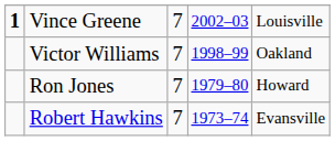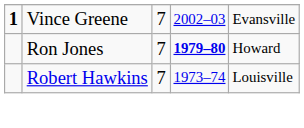 <table class="wikitable">
 <tr>
 </tr>
 <tr>
 <td><strong>1</strong></td>
 <td>Vince Greene</td>
 <td>7</td>
 <td style="font-size:80%;"><a href='#'>2002–03</a></td>
-<td style="font-size:80%;">Louisville</td>
-</tr>
-<tr>
-<td></td>
-<td>Victor Williams</td>
-<td>7</td>
-<td style="font-size:80%;"><a href='#'>1998–99</a></td>
-<td style="font-size:80%;">Oakland</td>
+<td style="font-size:80%;">Evansville</td>
 </tr>
 <tr>
 <td></td>
 <td>Ron Jones</td>
 <td>7</td>
-<td style="font-size:80%;"><a href='#'>1979–80</a></td>
+<td style="font-size:80%;"><strong><a href='#'>1979–80</a></strong></td>
 <td style="font-size:80%;">Howard</td>
 </tr>
 <tr>
 <td></td>
 <td><a href='#'>Robert Hawkins</a></td>
 <td>7</td>
 <td style="font-size:80%;"><a href='#'>1973–74</a></td>
-<td style="font-size:80%;">Evansville</td>
+<td style="font-size:80%;">Louisville</td>
 </tr>
 </table>
